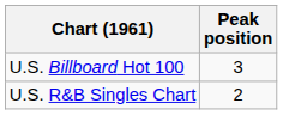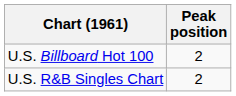 <table class="wikitable">
 <tr>
 <th>Chart (1961)</th>
 <th>Peak<br>position</th>
 </tr>
 <tr>
 <td>U.S. <a href='#'><em>Billboard</em> Hot 100</a></td>
-<td align="center">3</td>
+<td align="center">2</td>
 </tr>
 <tr>
 <td>U.S. <a href='#'>R&B Singles Chart</a></td>
 <td align="center">2</td>
 </tr>
 </table>
